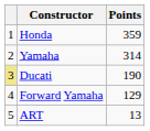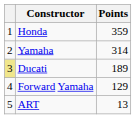 <table class="wikitable" style="font-size: 95%;">
 <tr>
 <th></th>
 <th>Constructor</th>
 <th>Points</th>
 </tr>
 <tr>
 <td align=center>1</td>
 <td> <a href='#'>Honda</a></td>
 <td align=right>359</td>
 </tr>
 <tr>
 <td align=center>2</td>
 <td> <a href='#'>Yamaha</a></td>
 <td align=right>314</td>
 </tr>
 <tr>
 <td align=center style="background: khaki;">3</td>
 <td> <a href='#'>Ducati</a></td>
-<td align=right>190</td>
+<td align=right>189</td>
 </tr>
 <tr>
 <td align=center>4</td>
 <td> <a href='#'>Forward</a> <a href='#'>Yamaha</a></td>
 <td align=right>129</td>
 </tr>
 <tr>
 <td align=center>5</td>
 <td> <a href='#'>ART</a></td>
 <td align=right>13</td>
 </tr>
 </table>
